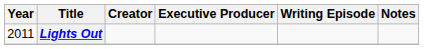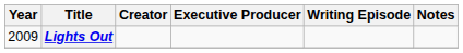 <table class="wikitable plainrowheaders">
 <tr>
 <th scope="col">Year</th>
 <th scope="col">Title</th>
 <th scope="col">Creator</th>
 <th scope="col">Executive Producer</th>
 <th scope="col">Writing Episode</th>
 <th scope="col">Notes</th>
 </tr>
 <tr>
-<td>2011</td>
+<td>2009</td>
 <th scope="row"><em><a href='#'>Lights Out</a></em></th>
 <td></td>
 <td></td>
 <td></td>
 <td></td>
 </tr>
 <tr>
 </tr>
 </table>
